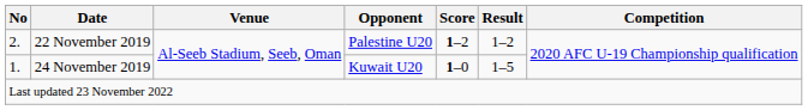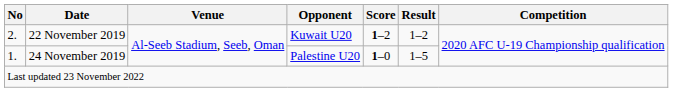 <table class="wikitable" style="font-size:85%;">
 <tr>
 <th>No</th>
 <th>Date</th>
 <th>Venue</th>
 <th>Opponent</th>
 <th>Score</th>
 <th>Result</th>
 <th>Competition</th>
 </tr>
 <tr>
 <td>2.</td>
 <td>22 November 2019</td>
 <td rowspan=2><a href='#'>Al-Seeb Stadium</a>, <a href='#'>Seeb</a>, <a href='#'>Oman</a></td>
-<td> <a href='#'>Palestine U20</a></td>
+<td> <a href='#'>Kuwait U20</a></td>
 <td align=center><strong>1</strong>–2</td>
 <td align=center>1–2</td>
 <td rowspan=2><a href='#'>2020 AFC U-19 Championship qualification</a></td>
 </tr>
 <tr>
 <td>1.</td>
 <td>24 November 2019</td>
-<td> <a href='#'>Kuwait U20</a></td>
+<td> <a href='#'>Palestine U20</a></td>
 <td align=center><strong>1</strong>–0</td>
 <td align=center>1–5</td>
 </tr>
 <tr>
 <td colspan="7"><small>Last updated 23 November 2022</small></td>
 </tr>
 </table>
